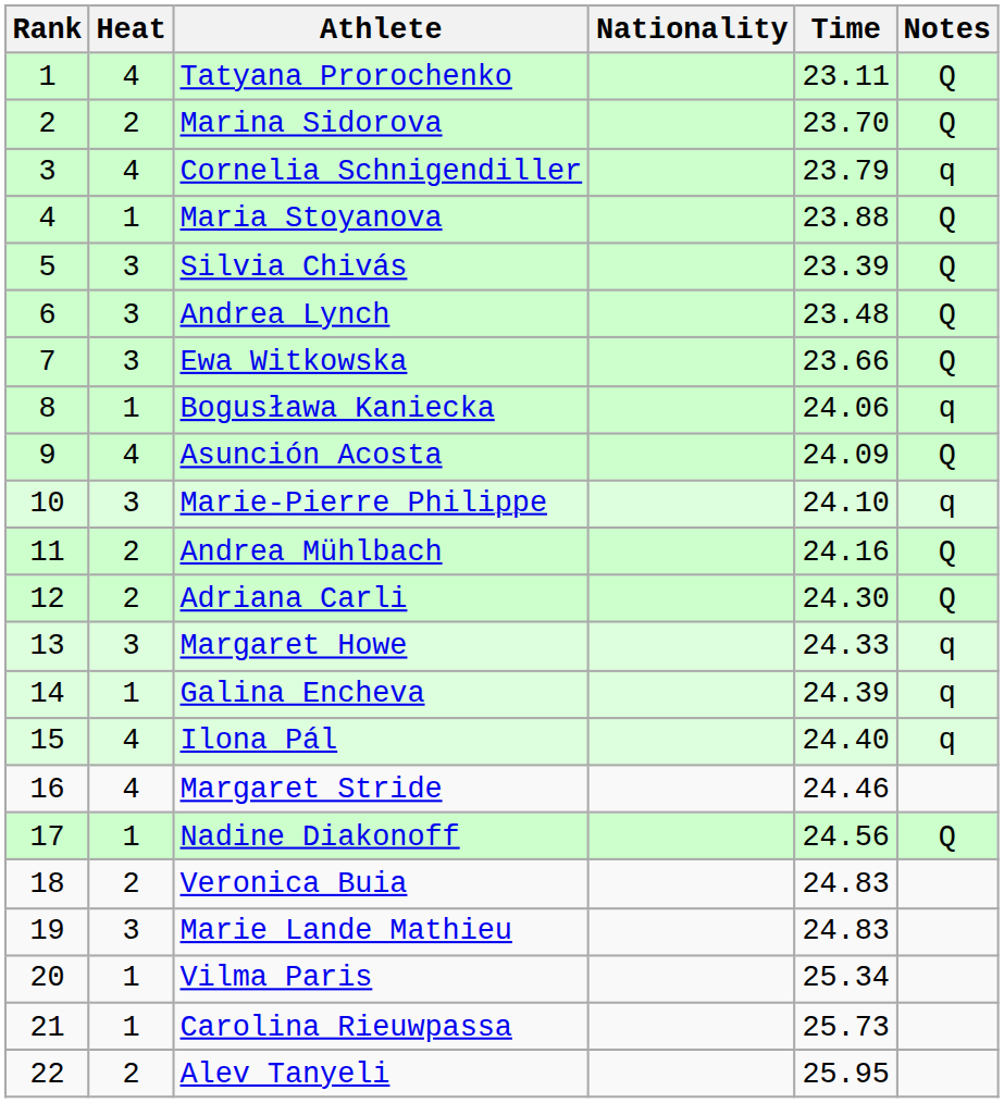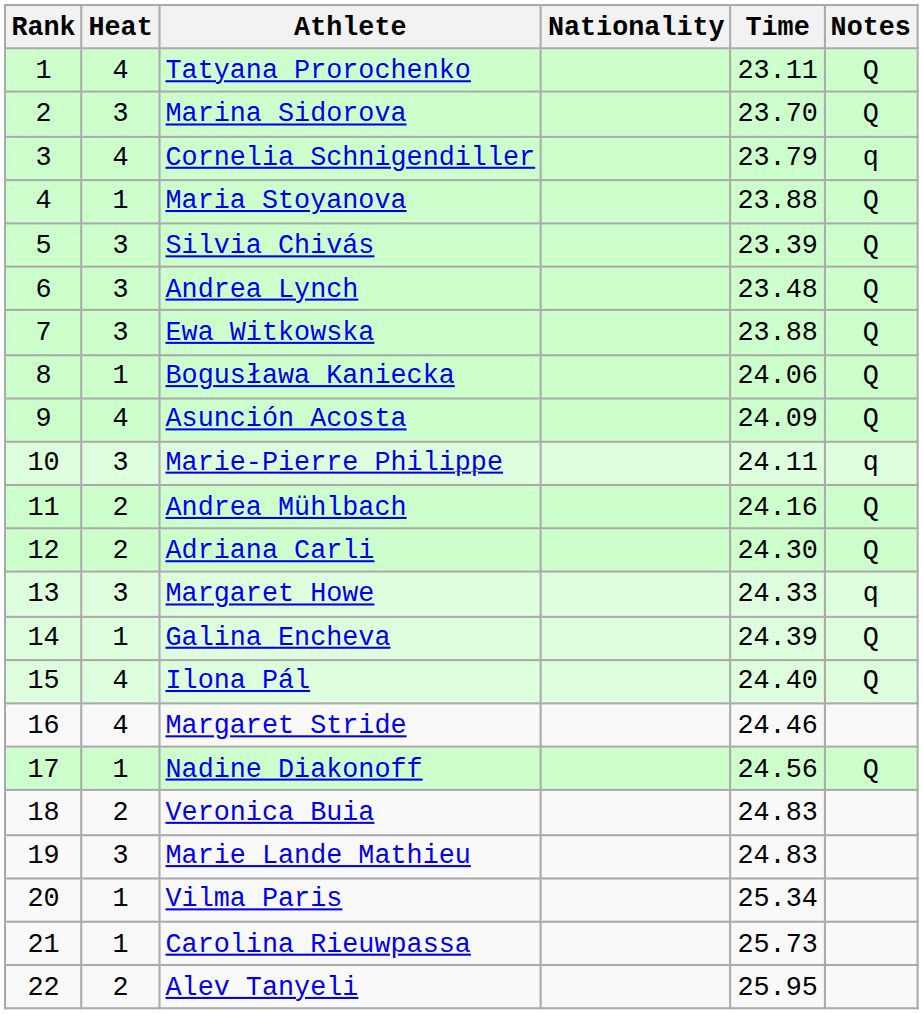 <table class="wikitable sortable" style="text-align:center">
 <tr>
 <th>Rank</th>
 <th>Heat</th>
 <th>Athlete</th>
 <th>Nationality</th>
 <th>Time</th>
 <th>Notes</th>
 </tr>
 <tr bgcolor=ccffcc>
 <td>1</td>
 <td>4</td>
 <td align=left><a href='#'>Tatyana Prorochenko</a></td>
 <td align=left></td>
 <td>23.11</td>
 <td>Q</td>
 </tr>
 <tr bgcolor=ccffcc>
 <td>2</td>
-<td>2</td>
+<td>3</td>
 <td align=left><a href='#'>Marina Sidorova</a></td>
 <td align=left></td>
 <td>23.70</td>
 <td>Q</td>
 </tr>
 <tr bgcolor=ccffcc>
 <td>3</td>
 <td>4</td>
 <td align=left><a href='#'>Cornelia Schnigendiller</a></td>
 <td align=left></td>
 <td>23.79</td>
 <td>q</td>
 </tr>
 <tr bgcolor=ccffcc>
 <td>4</td>
 <td>1</td>
 <td align=left><a href='#'>Maria Stoyanova</a></td>
 <td align=left></td>
 <td>23.88</td>
 <td>Q</td>
 </tr>
 <tr bgcolor=ccffcc>
 <td>5</td>
 <td>3</td>
 <td align=left><a href='#'>Silvia Chivás</a></td>
 <td align=left></td>
 <td>23.39</td>
 <td>Q</td>
 </tr>
 <tr bgcolor=ccffcc>
 <td>6</td>
 <td>3</td>
 <td align=left><a href='#'>Andrea Lynch</a></td>
 <td align=left></td>
 <td>23.48</td>
 <td>Q</td>
 </tr>
 <tr bgcolor=ccffcc>
 <td>7</td>
 <td>3</td>
 <td align=left><a href='#'>Ewa Witkowska</a></td>
 <td align=left></td>
-<td>23.66</td>
+<td>23.88</td>
 <td>Q</td>
 </tr>
 <tr bgcolor=ccffcc>
 <td>8</td>
 <td>1</td>
 <td align=left><a href='#'>Bogusława Kaniecka</a></td>
 <td align=left></td>
 <td>24.06</td>
-<td>q</td>
+<td>Q</td>
 </tr>
 <tr bgcolor=ccffcc>
 <td>9</td>
 <td>4</td>
 <td align=left><a href='#'>Asunción Acosta</a></td>
 <td align=left></td>
 <td>24.09</td>
 <td>Q</td>
 </tr>
 <tr bgcolor=ddffdd>
 <td>10</td>
 <td>3</td>
 <td align=left><a href='#'>Marie-Pierre Philippe</a></td>
 <td align=left></td>
-<td>24.10</td>
+<td>24.11</td>
 <td>q</td>
 </tr>
 <tr bgcolor=ccffcc>
 <td>11</td>
 <td>2</td>
 <td align=left><a href='#'>Andrea Mühlbach</a></td>
 <td align=left></td>
 <td>24.16</td>
 <td>Q</td>
 </tr>
 <tr bgcolor=ccffcc>
 <td>12</td>
 <td>2</td>
 <td align=left><a href='#'>Adriana Carli</a></td>
 <td align=left></td>
 <td>24.30</td>
 <td>Q</td>
 </tr>
 <tr bgcolor=ddffdd>
 <td>13</td>
 <td>3</td>
 <td align=left><a href='#'>Margaret Howe</a></td>
 <td align=left></td>
 <td>24.33</td>
 <td>q</td>
 </tr>
 <tr bgcolor=ddffdd>
 <td>14</td>
 <td>1</td>
 <td align=left><a href='#'>Galina Encheva</a></td>
 <td align=left></td>
 <td>24.39</td>
-<td>q</td>
+<td>Q</td>
 </tr>
 <tr bgcolor=ddffdd>
 <td>15</td>
 <td>4</td>
 <td align=left><a href='#'>Ilona Pál</a></td>
 <td align=left></td>
 <td>24.40</td>
-<td>q</td>
+<td>Q</td>
 </tr>
 <tr>
 <td>16</td>
 <td>4</td>
 <td align=left><a href='#'>Margaret Stride</a></td>
 <td align=left></td>
 <td>24.46</td>
 <td></td>
 </tr>
 <tr bgcolor=ccffcc>
 <td>17</td>
 <td>1</td>
 <td align=left><a href='#'>Nadine Diakonoff</a></td>
 <td align=left></td>
 <td>24.56</td>
 <td>Q</td>
 </tr>
 <tr>
 <td>18</td>
 <td>2</td>
 <td align=left><a href='#'>Veronica Buia</a></td>
 <td align=left></td>
 <td>24.83</td>
 <td></td>
 </tr>
 <tr>
 <td>19</td>
 <td>3</td>
 <td align=left><a href='#'>Marie Lande Mathieu</a></td>
 <td align=left></td>
 <td>24.83</td>
 <td></td>
 </tr>
 <tr>
 <td>20</td>
 <td>1</td>
 <td align=left><a href='#'>Vilma Paris</a></td>
 <td align=left></td>
 <td>25.34</td>
 <td></td>
 </tr>
 <tr>
 <td>21</td>
 <td>1</td>
 <td align=left><a href='#'>Carolina Rieuwpassa</a></td>
 <td align=left></td>
 <td>25.73</td>
 <td></td>
 </tr>
 <tr>
 <td>22</td>
 <td>2</td>
 <td align=left><a href='#'>Alev Tanyeli</a></td>
 <td align=left></td>
 <td>25.95</td>
 <td></td>
 </tr>
 </table>
